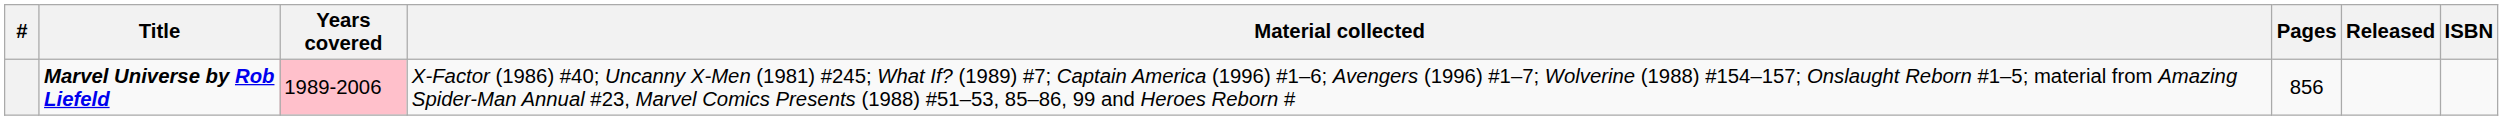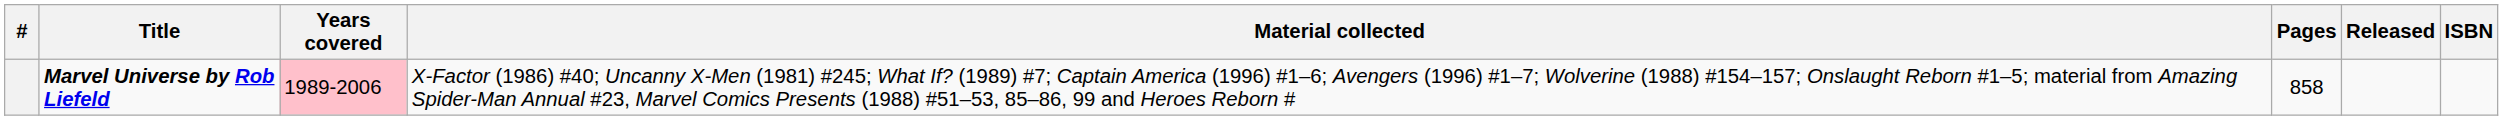 <table class="wikitable sortable" width=99%>
 <tr>
 <th class="unsortable" width=20px>#</th>
 <th>Title</th>
 <th>Years covered</th>
 <th class="unsortable">Material collected</th>
 <th>Pages</th>
 <th>Released</th>
 <th class="unsortable">ISBN</th>
 </tr>
 <tr>
 <th style="background-color: light grey;"></th>
 <td><strong><em>Marvel Universe by <a href='#'>Rob Liefeld</a></em></strong></td>
 <td style="background: pink;">1989-2006</td>
 <td><em>X-Factor</em> (1986) #40; <em>Uncanny X-Men</em> (1981) #245; <em>What If?</em> (1989) #7; <em>Captain America</em> (1996) #1–6; <em>Avengers</em> (1996) #1–7; <em>Wolverine</em> (1988) #154–157; <em>Onslaught Reborn</em> #1–5; material from <em>Amazing Spider-Man Annual</em> #23, <em>Marvel Comics Presents</em> (1988) #51–53, 85–86, 99 and <em>Heroes Reborn</em> #</td>
-<td style="text-align: center;">856</td>
+<td style="text-align: center;">858</td>
 <td></td>
 <td></td>
 </tr>
 </table>
